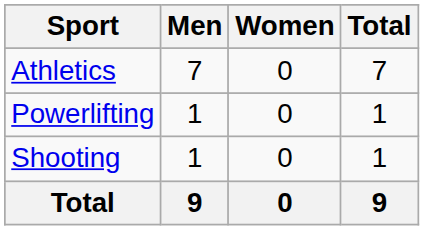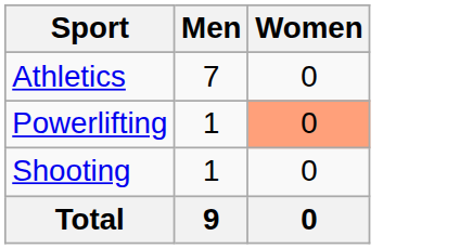 <table class="wikitable sortable" style="text-align:center;">
 <tr>
 <th>Sport</th>
 <th>Men</th>
 <th>Women</th>
-<th>Total</th>
 </tr>
 <tr>
 <td align=left> <a href='#'>Athletics</a></td>
 <td>7</td>
 <td>0</td>
-<td>7</td>
 </tr>
 <tr>
 <td align=left> <a href='#'>Powerlifting</a></td>
 <td>1</td>
-<td>0</td>
-<td>1</td>
+<td style="background: lightsalmon;">0</td>
 </tr>
 <tr>
 <td align=left> <a href='#'>Shooting</a></td>
 <td>1</td>
 <td>0</td>
-<td>1</td>
 </tr>
 <tr>
 <th>Total</th>
 <th>9</th>
 <th>0</th>
-<th>9</th>
 </tr>
 </table>
